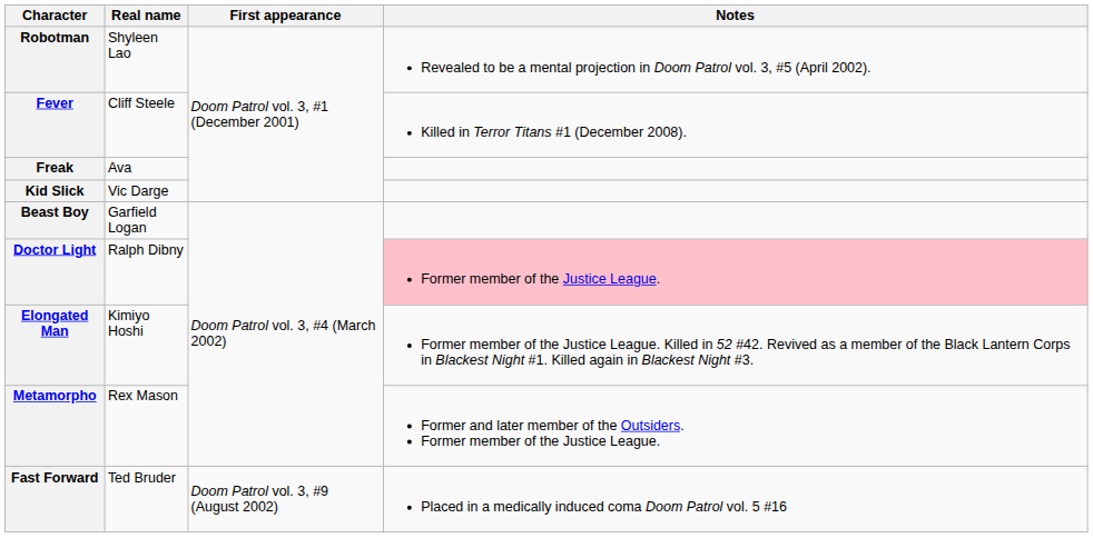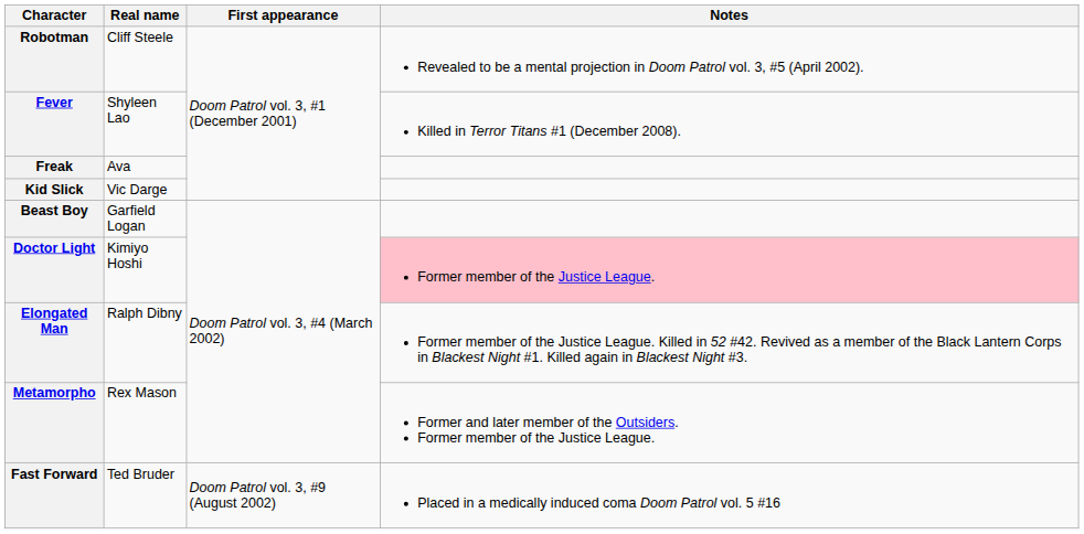 <table class="wikitable plainrowheaders">
 <tr>
 <th scope="col">Character</th>
 <th scope="col">Real name</th>
 <th scope="col">First appearance</th>
 <th scope="col">Notes</th>
 </tr>
 <tr>
 <th scope="row" valign="top">Robotman</th>
-<td valign="top">Shyleen Lao</td>
+<td valign="top">Cliff Steele</td>
 <td rowspan="4"><em>Doom Patrol</em> vol. 3, #1 (December 2001)</td>
 <td valign="top"><br><ul><li>Revealed to be a mental projection in <em>Doom Patrol</em> vol. 3, #5 (April 2002).</li></ul></td>
 </tr>
 <tr>
 <th scope="row" valign="top"><a href='#'>Fever</a></th>
-<td valign="top">Cliff Steele</td>
+<td valign="top">Shyleen Lao</td>
 <td valign="top"><br><ul><li>Killed in <em>Terror Titans</em> #1 (December 2008).</li></ul></td>
 </tr>
 <tr>
 <th scope="row" valign="top">Freak</th>
 <td valign="top">Ava</td>
 <td valign="top"></td>
 </tr>
 <tr>
 <th scope="row" valign="top">Kid Slick</th>
 <td valign="top">Vic Darge</td>
 <td valign="top"></td>
 </tr>
 <tr>
 <th scope="row" valign="top">Beast Boy</th>
 <td valign="top">Garfield Logan</td>
 <td rowspan="4"><em>Doom Patrol</em> vol. 3, #4 (March 2002)</td>
 <td valign="top"></td>
 </tr>
 <tr>
 <th scope="row" valign="top"><a href='#'>Doctor Light</a></th>
-<td valign="top">Ralph Dibny</td>
+<td valign="top">Kimiyo Hoshi</td>
 <td valign="top" style="background: pink;"><br><ul><li>Former member of the <a href='#'>Justice League</a>.</li></ul></td>
 </tr>
 <tr>
 <th scope="row" valign="top"><a href='#'>Elongated Man</a></th>
-<td valign="top">Kimiyo Hoshi</td>
+<td valign="top">Ralph Dibny</td>
 <td valign="top"><br><ul><li>Former member of the Justice League. Killed in <em>52</em> #42. Revived as a member of the Black Lantern Corps in <em>Blackest Night</em> #1. Killed again in <em>Blackest Night</em> #3.</li></ul></td>
 </tr>
 <tr>
 <th scope="row" valign="top"><a href='#'>Metamorpho</a></th>
 <td valign="top">Rex Mason</td>
 <td valign="top"><br><ul><li>Former and later member of the <a href='#'>Outsiders</a>.</li><li>Former member of the Justice League.</li></ul></td>
 </tr>
 <tr>
 <th scope="row" valign="top">Fast Forward</th>
 <td valign="top">Ted Bruder</td>
 <td rowspan="2"><em>Doom Patrol</em> vol. 3, #9 (August 2002)</td>
 <td valign="top"><br><ul><li>Placed in a medically induced coma <em>Doom Patrol</em> vol. 5 #16</li></ul></td>
 </tr>
 </table>
